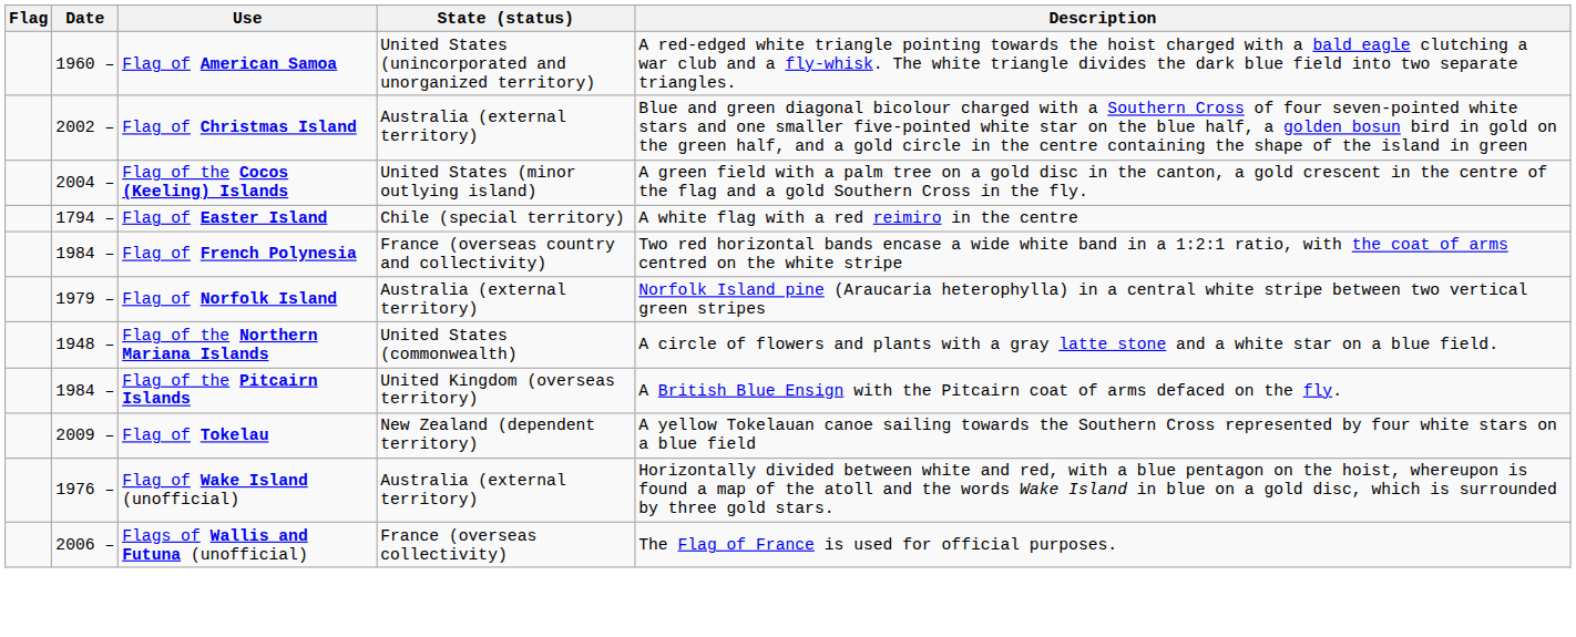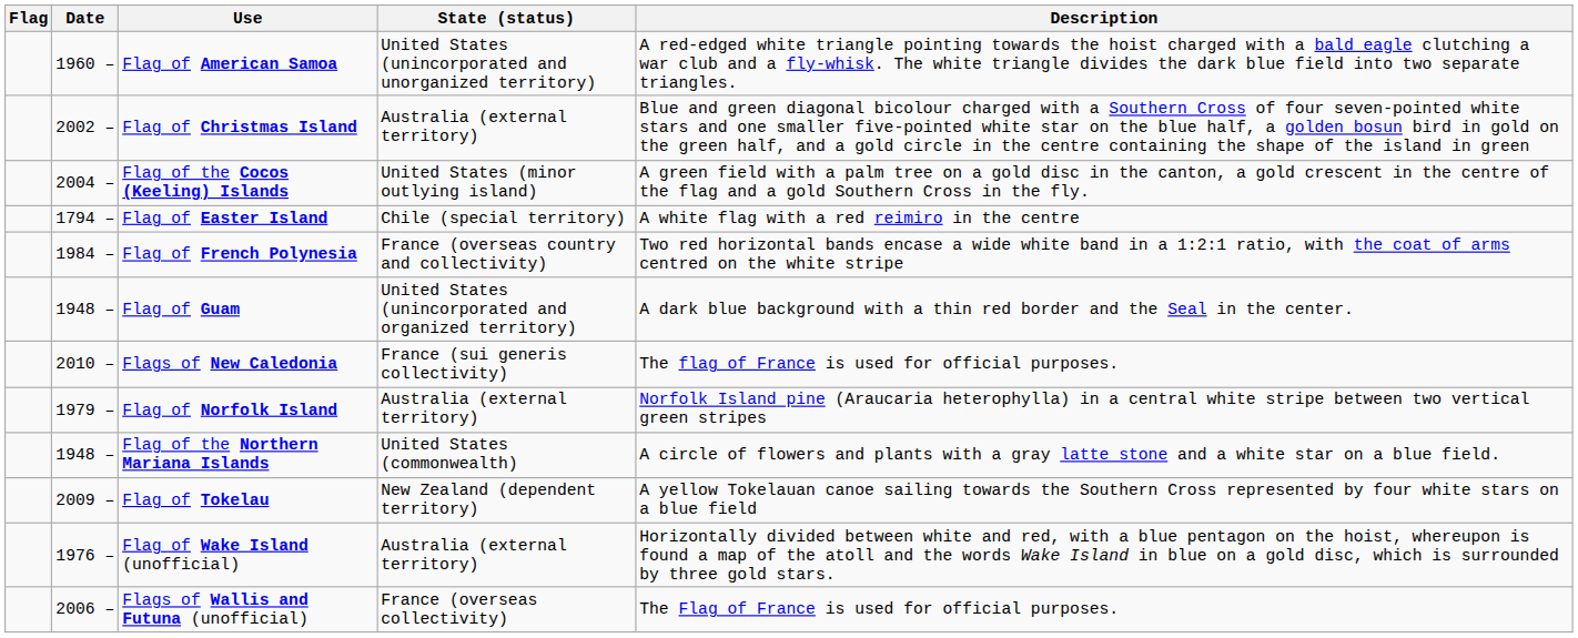 <table class="wikitable" style="background:#FFFFF">
 <tr>
 <th>Flag</th>
 <th>Date</th>
 <th style="width:200px">Use</th>
 <th style="width:200px">State (status)</th>
 <th>Description</th>
 </tr>
 <tr>
 <td></td>
 <td>1960 –</td>
 <td><a href='#'>Flag of</a> <strong><a href='#'>American Samoa</a></strong></td>
 <td>United States (unincorporated and unorganized territory)</td>
 <td>A red-edged white triangle pointing towards the hoist charged with a <a href='#'>bald eagle</a> clutching a war club and a <a href='#'>fly-whisk</a>. The white triangle divides the dark blue field into two separate triangles.</td>
 </tr>
 <tr>
 <td></td>
 <td>2002 –</td>
 <td><a href='#'>Flag of</a> <strong><a href='#'>Christmas Island</a></strong></td>
 <td>Australia (external territory)</td>
 <td>Blue and green diagonal bicolour charged with a <a href='#'>Southern Cross</a> of four seven-pointed white stars and one smaller five-pointed white star on the blue half, a <a href='#'>golden bosun</a> bird in gold on the green half, and a gold circle in the centre containing the shape of the island in green</td>
 </tr>
 <tr>
 <td></td>
 <td>2004 –</td>
 <td><a href='#'>Flag of the</a> <strong><a href='#'>Cocos (Keeling) Islands</a></strong></td>
 <td>United States (minor outlying island)</td>
 <td>A green field with a palm tree on a gold disc in the canton, a gold crescent in the centre of the flag and a gold Southern Cross in the fly.</td>
 </tr>
 <tr>
 <td></td>
 <td>1794 –</td>
 <td><a href='#'>Flag of</a> <strong><a href='#'>Easter Island</a></strong> </td>
 <td>Chile (special territory)</td>
 <td>A white flag with a red <a href='#'>reimiro</a> in the centre</td>
 </tr>
 <tr>
 <td></td>
 <td>1984 –</td>
 <td><a href='#'>Flag of</a> <strong><a href='#'>French Polynesia</a></strong> </td>
 <td>France (overseas country and collectivity)</td>
 <td>Two red horizontal bands encase a wide white band in a 1:2:1 ratio, with <a href='#'>the coat of arms</a> centred on the white stripe</td>
 </tr>
 <tr>
 <td></td>
+<td>1948 –</td>
+<td><a href='#'>Flag of</a> <strong><a href='#'>Guam</a></strong> </td>
+<td>United States (unincorporated and organized territory)</td>
+<td>A dark blue background with a thin red border and the <a href='#'>Seal</a> in the center.</td>
+</tr>
+<tr>
+<td><br></td>
+<td>2010 –</td>
+<td><a href='#'>Flags of</a> <strong><a href='#'>New Caledonia</a></strong> </td>
+<td>France (sui generis collectivity)</td>
+<td>The <a href='#'>flag of France</a> is used for official purposes.</td>
+</tr>
+<tr>
+<td></td>
 <td>1979 –</td>
 <td><a href='#'>Flag of</a> <strong><a href='#'>Norfolk Island</a></strong> </td>
 <td>Australia (external territory)</td>
 <td><a href='#'>Norfolk Island pine</a> (Araucaria heterophylla) in a central white stripe between two vertical green stripes</td>
 </tr>
 <tr>
 <td></td>
 <td>1948 –</td>
 <td><a href='#'>Flag of the</a> <strong><a href='#'>Northern Mariana Islands</a></strong> </td>
 <td>United States (commonwealth)</td>
 <td>A circle of flowers and plants with a gray <a href='#'>latte stone</a> and a white star on a blue field.</td>
-</tr>
-<tr>
-<td></td>
-<td>1984 –</td>
-<td><a href='#'>Flag of the</a> <strong><a href='#'>Pitcairn Islands</a></strong> </td>
-<td>United Kingdom (overseas territory)</td>
-<td>A <a href='#'>British Blue Ensign</a> with the Pitcairn coat of arms defaced on the <a href='#'>fly</a>.</td>
 </tr>
 <tr>
 <td></td>
 <td>2009 –</td>
 <td><a href='#'>Flag of</a> <strong><a href='#'>Tokelau</a></strong> </td>
 <td>New Zealand (dependent territory)</td>
 <td>A yellow Tokelauan canoe sailing towards the Southern Cross represented by four white stars on a blue field</td>
 </tr>
 <tr>
 <td></td>
 <td>1976 –</td>
 <td><a href='#'>Flag of</a> <strong><a href='#'>Wake Island</a></strong> (unofficial)</td>
 <td>Australia (external territory)</td>
 <td>Horizontally divided between white and red, with a blue pentagon on the hoist, whereupon is found a map of the atoll and the words <em>Wake Island</em> in blue on a gold disc, which is surrounded by three gold stars.</td>
 </tr>
 <tr>
 <td><br></td>
 <td>2006 –</td>
 <td><a href='#'>Flags of</a> <strong><a href='#'>Wallis and Futuna</a></strong> (unofficial)</td>
 <td>France (overseas collectivity)</td>
 <td>The <a href='#'>Flag of France</a> is used for official purposes.</td>
 </tr>
 </table>
